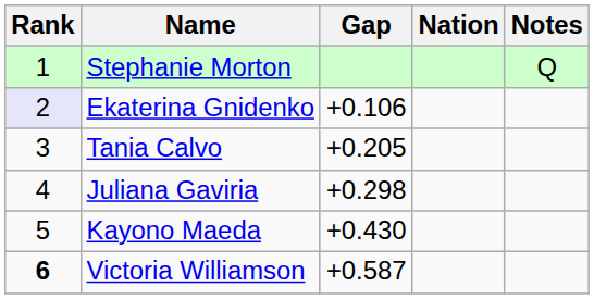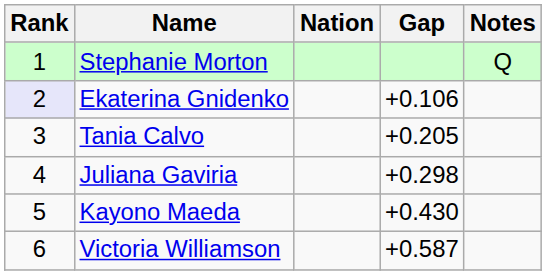 <table class="wikitable sortable" style="text-align:center">
 <tr>
 <th>Rank</th>
 <th>Name</th>
+<th>Nation</th>
 <th>Gap</th>
-<th>Nation</th>
 <th>Notes</th>
 </tr>
 <tr bgcolor=ccffcc>
 <td>1</td>
 <td align=left><a href='#'>Stephanie Morton</a></td>
+<td align=left></td>
 <td></td>
-<td align=left></td>
 <td>Q</td>
 </tr>
 <tr>
 <td style="background: lavender;">2</td>
 <td align=left><a href='#'>Ekaterina Gnidenko</a></td>
+<td align=left></td>
 <td>+0.106</td>
-<td align=left></td>
 <td></td>
 </tr>
 <tr>
 <td>3</td>
 <td align=left><a href='#'>Tania Calvo</a></td>
+<td align=left></td>
 <td>+0.205</td>
-<td align=left></td>
 <td></td>
 </tr>
 <tr>
 <td>4</td>
 <td align=left><a href='#'>Juliana Gaviria</a></td>
+<td align=left></td>
 <td>+0.298</td>
-<td align=left></td>
 <td></td>
 </tr>
 <tr>
 <td>5</td>
 <td align=left><a href='#'>Kayono Maeda</a></td>
+<td align=left></td>
 <td>+0.430</td>
-<td align=left></td>
 <td></td>
 </tr>
 <tr>
-<td><strong>6</strong></td>
+<td>6</td>
 <td align=left><a href='#'>Victoria Williamson</a></td>
+<td align=left></td>
 <td>+0.587</td>
-<td align=left></td>
 <td></td>
 </tr>
 </table>
